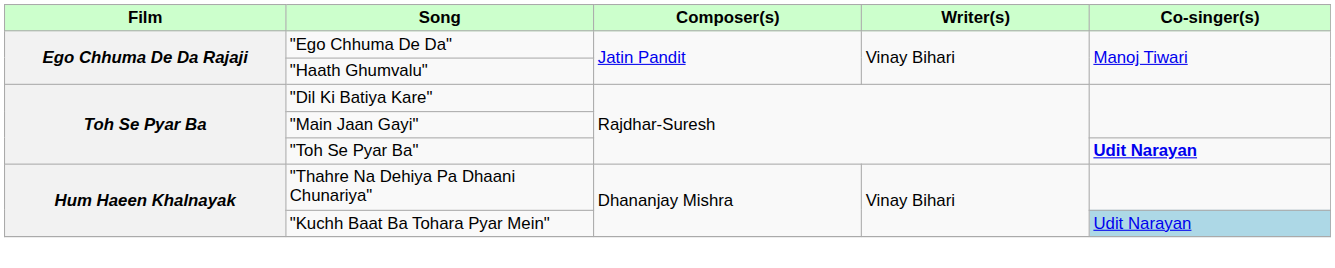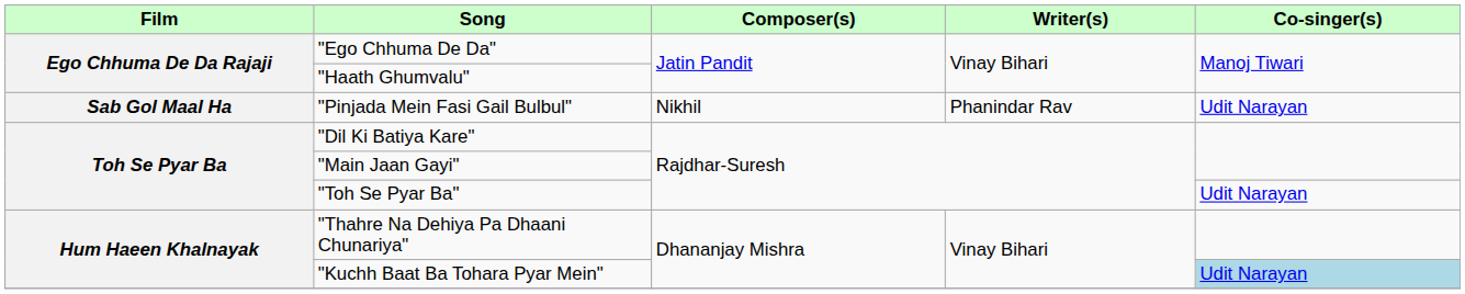 <table class="wikitable plainrowheaders" width="100%" textcolor:#000;">
 <tr style="background:#cfc; text-align:center;">
 <td scope="col" width=21%><strong>Film</strong></td>
 <td scope="col" width=23%><strong>Song</strong></td>
 <td scope="col" width=20%><strong>Composer(s)</strong></td>
 <td scope="col" width=17%><strong>Writer(s)</strong></td>
 <td scope="col" width=18%><strong>Co-singer(s)</strong></td>
 </tr>
 <tr>
 <th scope="row" rowspan="2"><em>Ego Chhuma De Da Rajaji</em></th>
 <td>"Ego Chhuma De Da"</td>
 <td rowspan="2"><a href='#'>Jatin Pandit</a></td>
 <td rowspan="2">Vinay Bihari</td>
 <td rowspan="2"><a href='#'>Manoj Tiwari</a></td>
 </tr>
 <tr>
 <td>"Haath Ghumvalu"</td>
 </tr>
 <tr>
+<th scope="row"><em>Sab Gol Maal Ha</em></th>
+<td>"Pinjada Mein Fasi Gail Bulbul"</td>
+<td>Nikhil</td>
+<td>Phanindar Rav</td>
+<td><a href='#'>Udit Narayan</a></td>
+</tr>
+<tr>
 <th scope="row" rowspan="3"><em>Toh Se Pyar Ba</em></th>
 <td>"Dil Ki Batiya Kare"</td>
 <td rowspan="3" colspan="2">Rajdhar-Suresh</td>
 <td rowspan="2"></td>
 </tr>
 <tr>
 <td>"Main Jaan Gayi"</td>
 </tr>
 <tr>
 <td>"Toh Se Pyar Ba"</td>
-<td><strong><a href='#'>Udit Narayan</a></strong></td>
+<td><a href='#'>Udit Narayan</a></td>
 </tr>
 <tr>
 <th scope="row" rowspan="2"><em>Hum Haeen Khalnayak</em></th>
 <td>"Thahre Na Dehiya Pa Dhaani Chunariya"</td>
 <td rowspan="2">Dhananjay Mishra</td>
 <td rowspan="2">Vinay Bihari</td>
 <td></td>
 </tr>
 <tr>
 <td>"Kuchh Baat Ba Tohara Pyar Mein"</td>
 <td style="background: lightblue;"><a href='#'>Udit Narayan</a></td>
 </tr>
 <tr>
 </tr>
 </table>
